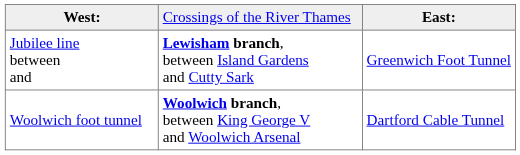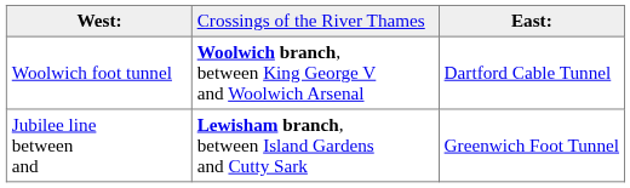 <table class="toccolours" border="1" cellpadding="4" cellspacing="0" style="border-collapse: collapse; margin: 0 auto;">
 <tr style="background: #efefef;">
 <th scope="col">West:</th>
 <td><a href='#'>Crossings of the River Thames</a></td>
 <th scope="col">East:</th>
 </tr>
 <tr>
+<td style="width:30%;"><a href='#'>Woolwich foot tunnel</a></td>
+<td style="width:40%; text-align:centre;"><strong><a href='#'>Woolwich</a> branch</strong>,<br>between <a href='#'>King George V</a><br>and <a href='#'>Woolwich Arsenal</a></td>
+<td style="width:30%;"><a href='#'>Dartford Cable Tunnel</a></td>
+</tr>
+<tr>
 <td style="width:30%;"><a href='#'>Jubilee line</a><br>between <br>and </td>
 <td style="width:40%; text-align:centre;"><strong><a href='#'>Lewisham</a> branch</strong>,<br>between <a href='#'>Island Gardens</a><br>and <a href='#'>Cutty Sark</a></td>
 <td style="width:30%;"><a href='#'>Greenwich Foot Tunnel</a></td>
 </tr>
-<tr>
-<td style="width:30%;"><a href='#'>Woolwich foot tunnel</a></td>
-<td style="width:40%; text-align:centre;"><strong><a href='#'>Woolwich</a> branch</strong>,<br>between <a href='#'>King George V</a><br>and <a href='#'>Woolwich Arsenal</a></td>
-<td style="width:30%;"><a href='#'>Dartford Cable Tunnel</a></td>
-</tr>
 </table>
